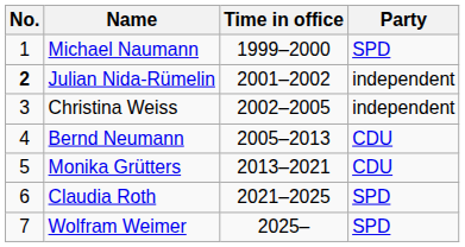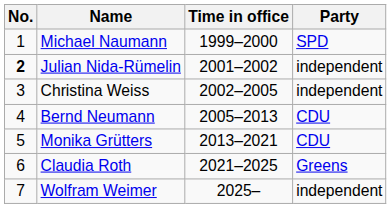 <table class="wikitable zebra">
 <tr>
 <th>No.</th>
 <th>Name</th>
 <th>Time in office</th>
 <th>Party</th>
 </tr>
 <tr>
 <td align="center">1</td>
 <td><a href='#'>Michael Naumann</a></td>
 <td align="center">1999–2000</td>
 <td><a href='#'>SPD</a></td>
 </tr>
 <tr>
 <td align="center"><strong>2</strong></td>
 <td><a href='#'>Julian Nida-Rümelin</a></td>
 <td align="center">2001–2002</td>
 <td>independent</td>
 </tr>
 <tr>
 <td align="center">3</td>
 <td>Christina Weiss</td>
 <td align="center">2002–2005</td>
 <td>independent</td>
 </tr>
 <tr>
 <td align="center">4</td>
 <td><a href='#'>Bernd Neumann</a></td>
 <td align="center">2005–2013</td>
 <td><a href='#'>CDU</a></td>
 </tr>
 <tr>
 <td align="center">5</td>
 <td><a href='#'>Monika Grütters</a></td>
 <td align="center">2013–2021</td>
 <td><a href='#'>CDU</a></td>
 </tr>
 <tr>
 <td align="center">6</td>
 <td><a href='#'>Claudia Roth</a></td>
 <td align="center">2021–2025</td>
-<td><a href='#'>SPD</a></td>
+<td><a href='#'>Greens</a></td>
 </tr>
 <tr>
 <td align="center">7</td>
 <td><a href='#'>Wolfram Weimer</a></td>
 <td align="center">2025–</td>
-<td><a href='#'>SPD</a></td>
+<td>independent</td>
 </tr>
 </table>
